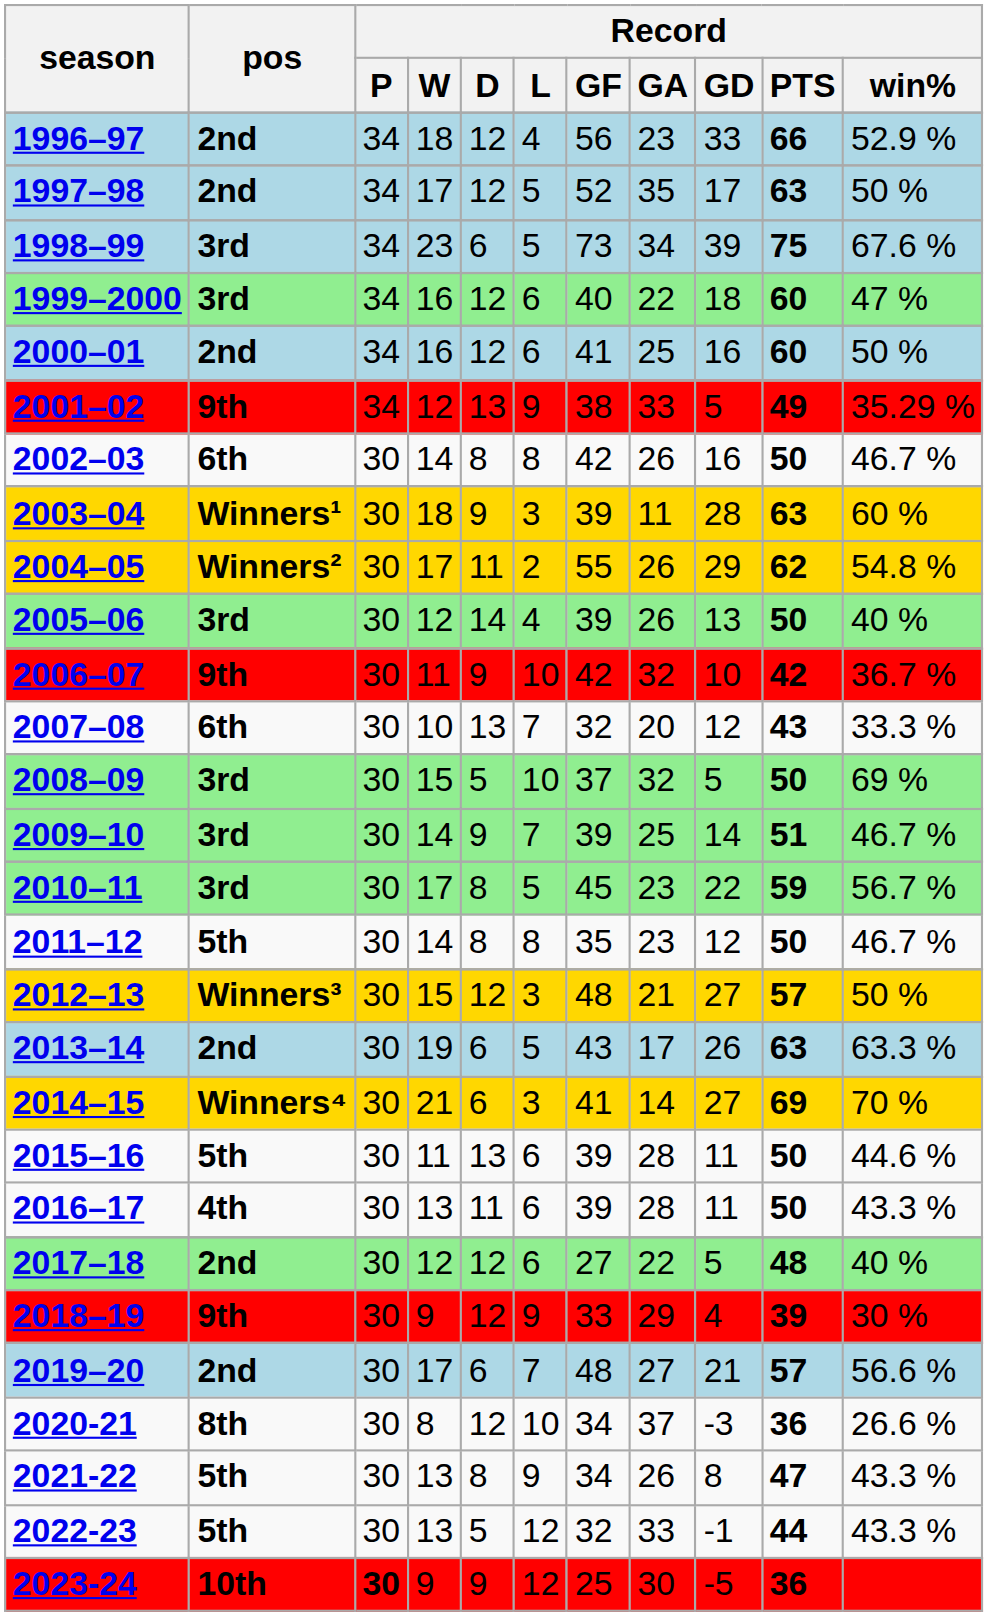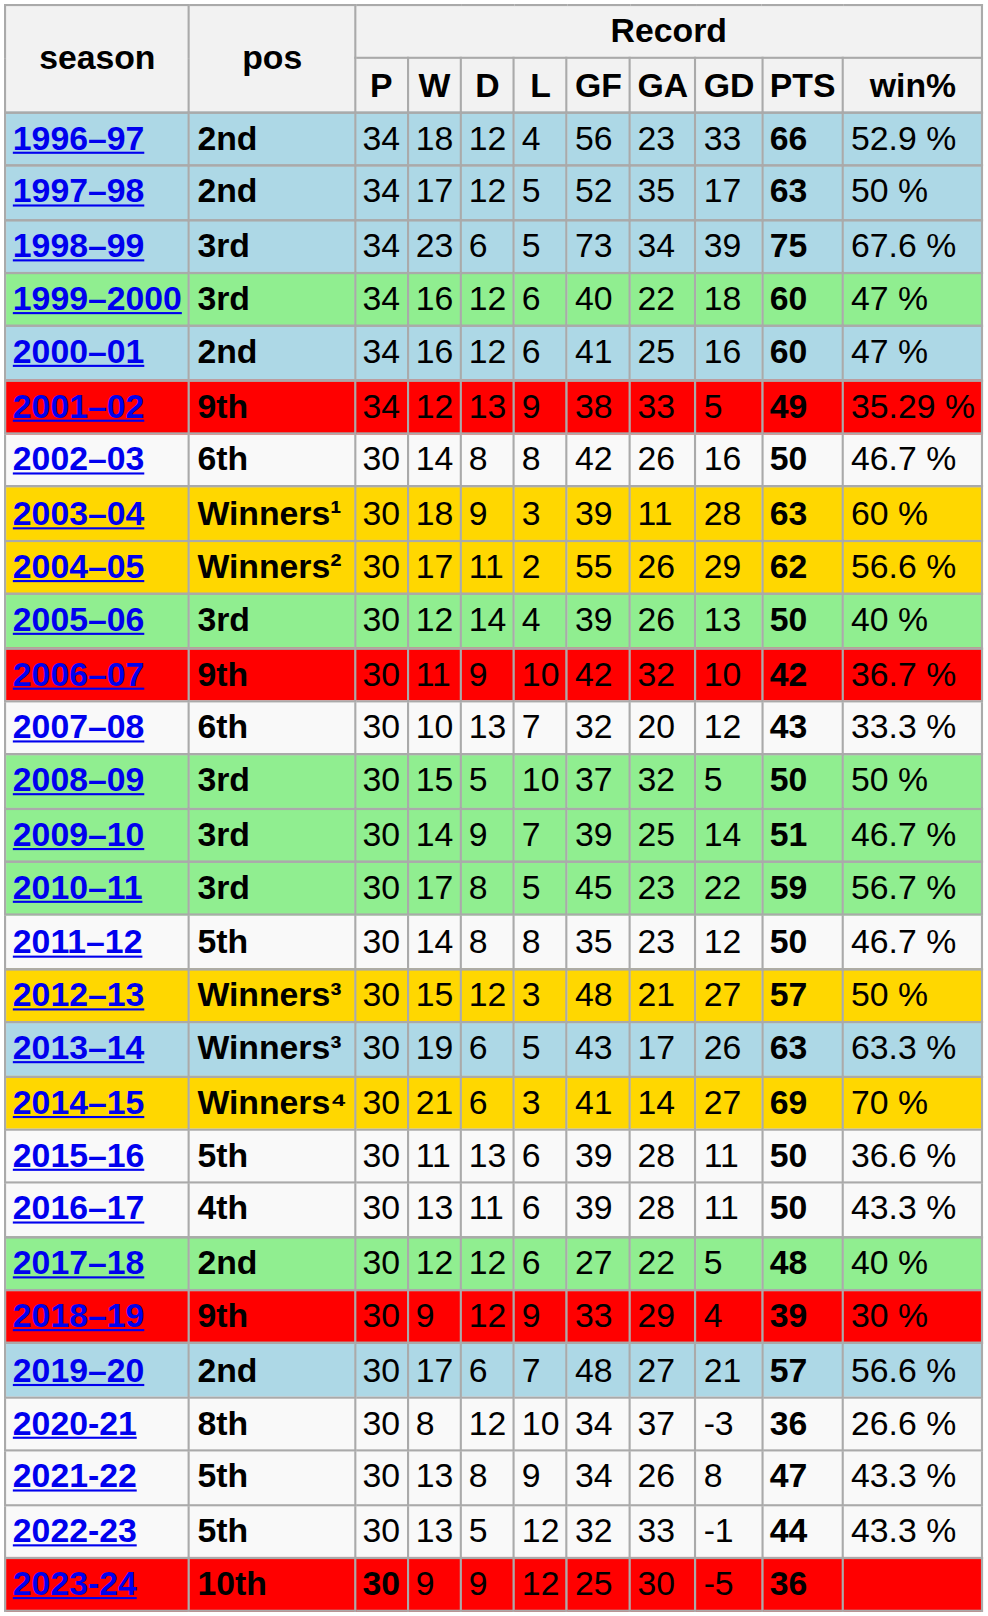 <table class="wikitable">
 <tr>
 <th rowspan="2">season</th>
 <th rowspan="2">pos</th>
 <th colspan="9">Record</th>
 </tr>
 <tr>
 <th>P</th>
 <th>W</th>
 <th>D</th>
 <th>L</th>
 <th>GF</th>
 <th>GA</th>
 <th>GD</th>
 <th>PTS</th>
 <th>win%</th>
 </tr>
 <tr>
 </tr>
 <tr style="background:lightblue">
 <td><strong><a href='#'>1996–97</a></strong></td>
 <td><strong>2nd</strong></td>
 <td>34</td>
 <td>18</td>
 <td>12</td>
 <td>4</td>
 <td>56</td>
 <td>23</td>
 <td>33</td>
 <td><strong>66</strong></td>
 <td>52.9 %</td>
 </tr>
 <tr>
 </tr>
 <tr style="background:lightblue">
 <td><strong><a href='#'>1997–98</a></strong></td>
 <td><strong>2nd</strong></td>
 <td>34</td>
 <td>17</td>
 <td>12</td>
 <td>5</td>
 <td>52</td>
 <td>35</td>
 <td>17</td>
 <td><strong>63</strong></td>
 <td>50 %</td>
 </tr>
 <tr>
 </tr>
 <tr style="background:lightblue">
 <td><strong><a href='#'>1998–99</a></strong></td>
 <td><strong>3rd</strong></td>
 <td>34</td>
 <td>23</td>
 <td>6</td>
 <td>5</td>
 <td>73</td>
 <td>34</td>
 <td>39</td>
 <td><strong>75</strong></td>
 <td>67.6 %</td>
 </tr>
 <tr>
 </tr>
 <tr style="background:lightgreen">
 <td><strong><a href='#'>1999–2000</a></strong></td>
 <td><strong>3rd</strong></td>
 <td>34</td>
 <td>16</td>
 <td>12</td>
 <td>6</td>
 <td>40</td>
 <td>22</td>
 <td>18</td>
 <td><strong>60</strong></td>
 <td>47 %</td>
 </tr>
 <tr>
 </tr>
 <tr style="background: lightblue">
 <td><strong><a href='#'>2000–01</a></strong></td>
 <td><strong>2nd</strong></td>
 <td>34</td>
 <td>16</td>
 <td>12</td>
 <td>6</td>
 <td>41</td>
 <td>25</td>
 <td>16</td>
 <td><strong>60</strong></td>
-<td>50 %</td>
+<td>47 %</td>
 </tr>
 <tr>
 </tr>
 <tr style="background:Red">
 <td><strong><a href='#'>2001–02</a></strong></td>
 <td><strong>9th</strong></td>
 <td>34</td>
 <td>12</td>
 <td>13</td>
 <td>9</td>
 <td>38</td>
 <td>33</td>
 <td>5</td>
 <td><strong>49</strong></td>
 <td>35.29 %</td>
 </tr>
 <tr>
 <td><strong><a href='#'>2002–03</a></strong></td>
 <td><strong>6th</strong></td>
 <td>30</td>
 <td>14</td>
 <td>8</td>
 <td>8</td>
 <td>42</td>
 <td>26</td>
 <td>16</td>
 <td><strong>50</strong></td>
 <td>46.7 %</td>
 </tr>
 <tr>
 </tr>
 <tr style="background:Gold">
 <td><strong><a href='#'>2003–04</a></strong></td>
 <td><strong>Winners¹</strong></td>
 <td>30</td>
 <td>18</td>
 <td>9</td>
 <td>3</td>
 <td>39</td>
 <td>11</td>
 <td>28</td>
 <td><strong>63</strong></td>
 <td>60 %</td>
 </tr>
 <tr>
 </tr>
 <tr style="background:gold">
 <td><strong><a href='#'>2004–05</a></strong></td>
 <td><strong>Winners²</strong></td>
 <td>30</td>
 <td>17</td>
 <td>11</td>
 <td>2</td>
 <td>55</td>
 <td>26</td>
 <td>29</td>
 <td><strong>62</strong></td>
-<td>54.8 %</td>
+<td>56.6 %</td>
 </tr>
 <tr>
 </tr>
 <tr style="background:lightgreen">
 <td><strong><a href='#'>2005–06</a></strong></td>
 <td><strong>3rd</strong></td>
 <td>30</td>
 <td>12</td>
 <td>14</td>
 <td>4</td>
 <td>39</td>
 <td>26</td>
 <td>13</td>
 <td><strong>50</strong></td>
 <td>40 %</td>
 </tr>
 <tr>
 </tr>
 <tr style="background:red">
 <td><strong><a href='#'>2006–07</a></strong></td>
 <td><strong>9th</strong></td>
 <td>30</td>
 <td>11</td>
 <td>9</td>
 <td>10</td>
 <td>42</td>
 <td>32</td>
 <td>10</td>
 <td><strong>42</strong></td>
 <td>36.7 %</td>
 </tr>
 <tr>
 <td><strong><a href='#'>2007–08</a></strong></td>
 <td><strong>6th</strong></td>
 <td>30</td>
 <td>10</td>
 <td>13</td>
 <td>7</td>
 <td>32</td>
 <td>20</td>
 <td>12</td>
 <td><strong>43</strong></td>
 <td>33.3 %</td>
 </tr>
 <tr>
 </tr>
 <tr style="background:lightgreen">
 <td><strong><a href='#'>2008–09</a></strong></td>
 <td><strong>3rd</strong></td>
 <td>30</td>
 <td>15</td>
 <td>5</td>
 <td>10</td>
 <td>37</td>
 <td>32</td>
 <td>5</td>
 <td><strong>50</strong></td>
-<td>69 %</td>
+<td>50 %</td>
 </tr>
 <tr>
 </tr>
 <tr style="background:lightgreen">
 <td><strong><a href='#'>2009–10</a></strong></td>
 <td><strong>3rd</strong></td>
 <td>30</td>
 <td>14</td>
 <td>9</td>
 <td>7</td>
 <td>39</td>
 <td>25</td>
 <td>14</td>
 <td><strong>51</strong></td>
 <td>46.7 %</td>
 </tr>
 <tr>
 </tr>
 <tr style="background:lightgreen">
 <td><strong><a href='#'>2010–11</a></strong></td>
 <td><strong>3rd</strong></td>
 <td>30</td>
 <td>17</td>
 <td>8</td>
 <td>5</td>
 <td>45</td>
 <td>23</td>
 <td>22</td>
 <td><strong>59</strong></td>
 <td>56.7 %</td>
 </tr>
 <tr>
 <td><strong><a href='#'>2011–12</a></strong></td>
 <td><strong>5th</strong></td>
 <td>30</td>
 <td>14</td>
 <td>8</td>
 <td>8</td>
 <td>35</td>
 <td>23</td>
 <td>12</td>
 <td><strong>50</strong></td>
 <td>46.7 %</td>
 </tr>
 <tr>
 </tr>
 <tr style="background:gold">
 <td><strong><a href='#'>2012–13</a></strong></td>
 <td><strong>Winners³</strong></td>
 <td>30</td>
 <td>15</td>
 <td>12</td>
 <td>3</td>
 <td>48</td>
 <td>21</td>
 <td>27</td>
 <td><strong>57</strong></td>
 <td>50 %</td>
 </tr>
 <tr>
 </tr>
 <tr style="background:lightblue">
 <td><strong><a href='#'>2013–14</a></strong></td>
-<td><strong>2nd</strong></td>
+<td><strong>Winners³</strong></td>
 <td>30</td>
 <td>19</td>
 <td>6</td>
 <td>5</td>
 <td>43</td>
 <td>17</td>
 <td>26</td>
 <td><strong>63</strong></td>
 <td>63.3 %</td>
 </tr>
 <tr>
 </tr>
 <tr style="background:gold">
 <td><strong><a href='#'>2014–15</a></strong></td>
 <td><strong>Winners⁴</strong></td>
 <td>30</td>
 <td>21</td>
 <td>6</td>
 <td>3</td>
 <td>41</td>
 <td>14</td>
 <td>27</td>
 <td><strong>69</strong></td>
 <td>70 %</td>
 </tr>
 <tr>
 <td><strong><a href='#'>2015–16</a></strong></td>
 <td><strong>5th</strong></td>
 <td>30</td>
 <td>11</td>
 <td>13</td>
 <td>6</td>
 <td>39</td>
 <td>28</td>
 <td>11</td>
 <td><strong>50</strong></td>
-<td>44.6 %</td>
+<td>36.6 %</td>
 </tr>
 <tr>
 <td><strong><a href='#'>2016–17</a></strong></td>
 <td><strong>4th</strong></td>
 <td>30</td>
 <td>13</td>
 <td>11</td>
 <td>6</td>
 <td>39</td>
 <td>28</td>
 <td>11</td>
 <td><strong>50</strong></td>
 <td>43.3 %</td>
 </tr>
 <tr>
 </tr>
 <tr style="background:lightgreen">
 <td><strong><a href='#'>2017–18</a></strong></td>
 <td><strong>2nd</strong></td>
 <td>30</td>
 <td>12</td>
 <td>12</td>
 <td>6</td>
 <td>27</td>
 <td>22</td>
 <td>5</td>
 <td><strong>48</strong></td>
 <td>40 %</td>
 </tr>
 <tr>
 </tr>
 <tr style="background:red">
 <td><strong><a href='#'>2018–19</a></strong></td>
 <td><strong>9th</strong></td>
 <td>30</td>
 <td>9</td>
 <td>12</td>
 <td>9</td>
 <td>33</td>
 <td>29</td>
 <td>4</td>
 <td><strong>39</strong></td>
 <td>30 %</td>
 </tr>
 <tr>
 </tr>
 <tr style="background:lightblue">
 <td><strong><a href='#'>2019–20</a></strong></td>
 <td><strong>2nd </strong></td>
 <td>30</td>
 <td>17</td>
 <td>6</td>
 <td>7</td>
 <td>48</td>
 <td>27</td>
 <td>21</td>
 <td><strong>57</strong></td>
 <td>56.6 %</td>
 </tr>
 <tr>
 <td><a href='#'><strong>2020-21</strong></a></td>
 <td><strong>8th</strong></td>
 <td>30</td>
 <td>8</td>
 <td>12</td>
 <td>10</td>
 <td>34</td>
 <td>37</td>
 <td>-3</td>
 <td><strong>36</strong></td>
 <td>26.6 %</td>
 </tr>
 <tr>
 <td><a href='#'><strong>2021-22</strong></a></td>
 <td><strong>5th</strong></td>
 <td>30</td>
 <td>13</td>
 <td>8</td>
 <td>9</td>
 <td>34</td>
 <td>26</td>
 <td>8</td>
 <td><strong>47</strong></td>
 <td>43.3 %</td>
 </tr>
 <tr>
 <td><a href='#'><strong>2022-23</strong></a></td>
 <td><strong>5th</strong></td>
 <td>30</td>
 <td>13</td>
 <td>5</td>
 <td>12</td>
 <td>32</td>
 <td>33</td>
 <td>-1</td>
 <td><strong>44</strong></td>
 <td>43.3 %</td>
 </tr>
 <tr>
 </tr>
 <tr style="background:red">
 <td><a href='#'><strong>2023-24</strong></a></td>
 <td><strong>10th</strong></td>
 <td><strong>30</strong></td>
 <td>9</td>
 <td>9</td>
 <td>12</td>
 <td>25</td>
 <td>30</td>
 <td>-5</td>
 <td><strong>36</strong></td>
 <td></td>
 </tr>
 </table>
